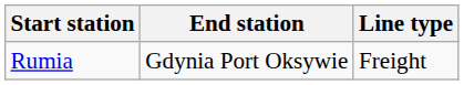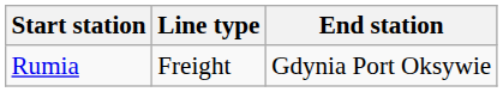 <table class="wikitable">
 <tr>
 <th>Start station</th>
+<th>Line type</th>
 <th>End station</th>
-<th>Line type</th>
 </tr>
 <tr>
 <td><a href='#'>Rumia</a></td>
+<td>Freight</td>
 <td>Gdynia Port Oksywie</td>
-<td>Freight</td>
 </tr>
 </table>
